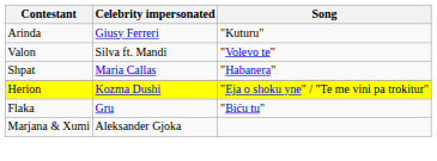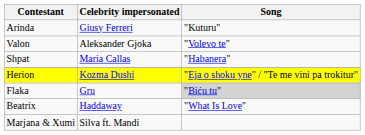 <table class="wikitable">
 <tr>
 <th>Contestant</th>
 <th>Celebrity impersonated</th>
 <th>Song</th>
 </tr>
 <tr>
 <td>Arinda</td>
 <td><a href='#'>Giusy Ferreri</a></td>
 <td>"Kuturu"</td>
 </tr>
 <tr>
 <td>Valon</td>
-<td>Silva ft. Mandi</td>
+<td>Aleksander Gjoka</td>
 <td>"<a href='#'>Volevo te</a>"</td>
 </tr>
 <tr>
 <td>Shpat</td>
 <td><a href='#'>Maria Callas</a></td>
 <td>"<a href='#'>Habanera</a>"</td>
 </tr>
 <tr>
 </tr>
 <tr style="background:yellow">
 <td>Herion</td>
 <td><a href='#'>Kozma Dushi</a></td>
 <td>"<a href='#'>Eja o shoku yne</a>" / "Te me vini pa trokitur"</td>
 </tr>
 <tr>
 <td>Flaka</td>
 <td><a href='#'>Gru</a></td>
-<td>"<a href='#'>Biću tu</a>"</td>
+<td style="background: lightgrey;">"<a href='#'>Biću tu</a>"</td>
+</tr>
+<tr>
+<td>Beatrix</td>
+<td><a href='#'>Haddaway</a></td>
+<td>"<a href='#'>What Is Love</a>"</td>
 </tr>
 <tr>
 <td>Marjana & Xumi</td>
-<td>Aleksander Gjoka</td>
+<td>Silva ft. Mandi</td>
 <td></td>
 </tr>
 </table>
